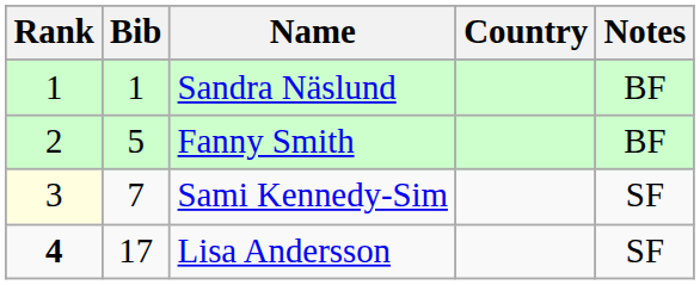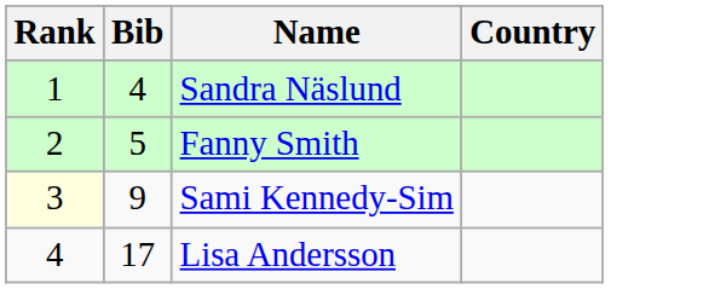 <table class="wikitable" style="text-align:center;">
 <tr>
 <th>Rank</th>
 <th>Bib</th>
 <th>Name</th>
 <th>Country</th>
-<th>Notes</th>
 </tr>
 <tr bgcolor=ccffcc>
 <td>1</td>
-<td>1</td>
+<td>4</td>
 <td align=left><a href='#'>Sandra Näslund</a></td>
 <td align="left"></td>
-<td>BF</td>
 </tr>
 <tr bgcolor=ccffcc>
 <td>2</td>
 <td>5</td>
 <td align=left><a href='#'>Fanny Smith</a></td>
 <td align="left"></td>
-<td>BF</td>
 </tr>
 <tr>
 <td style="background: lightyellow;">3</td>
-<td>7</td>
+<td>9</td>
 <td align=left><a href='#'>Sami Kennedy-Sim</a></td>
 <td align="left"></td>
-<td>SF</td>
 </tr>
 <tr>
-<td><strong>4</strong></td>
+<td>4</td>
 <td>17</td>
 <td align=left><a href='#'>Lisa Andersson</a></td>
 <td align="left"></td>
-<td>SF</td>
 </tr>
 </table>
